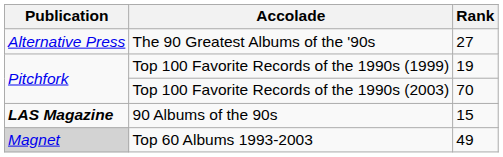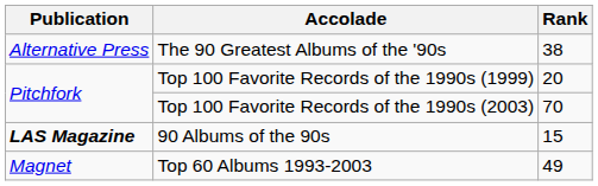 <table class="wikitable">
 <tr>
 <th>Publication</th>
 <th>Accolade</th>
 <th>Rank</th>
 </tr>
 <tr>
 <td><a href='#'><em>Alternative Press</em></a></td>
 <td>The 90 Greatest Albums of the '90s</td>
-<td>27</td>
+<td>38</td>
 </tr>
 <tr>
 <td rowspan=2><a href='#'><em>Pitchfork</em></a></td>
 <td>Top 100 Favorite Records of the 1990s (1999)</td>
-<td>19</td>
+<td>20</td>
 </tr>
 <tr>
 <td>Top 100 Favorite Records of the 1990s (2003)</td>
 <td>70</td>
 </tr>
 <tr>
 <td><strong><em>LAS Magazine</em></strong></td>
 <td>90 Albums of the 90s</td>
 <td>15</td>
 </tr>
 <tr>
-<td style="background: lightgrey;"><a href='#'><em>Magnet</em></a></td>
+<td><a href='#'><em>Magnet</em></a></td>
 <td>Top 60 Albums 1993-2003</td>
 <td>49</td>
 </tr>
 </table>
